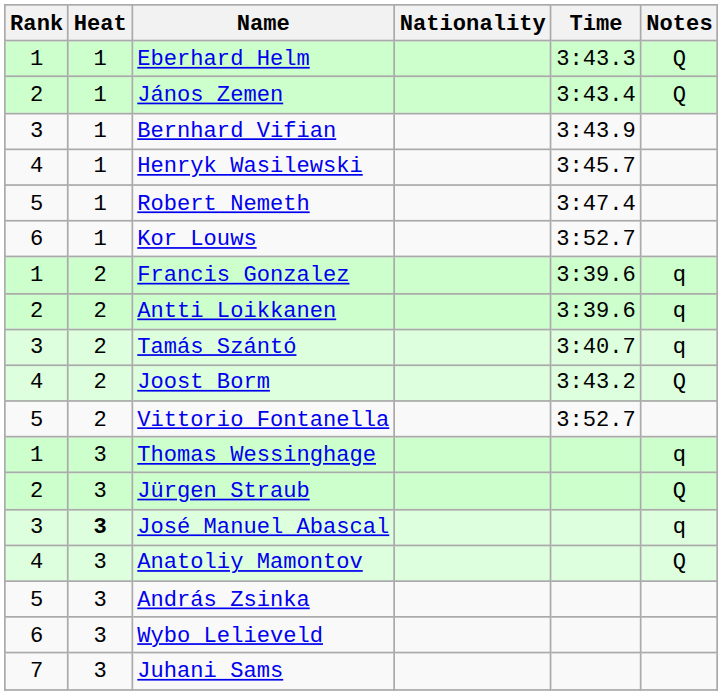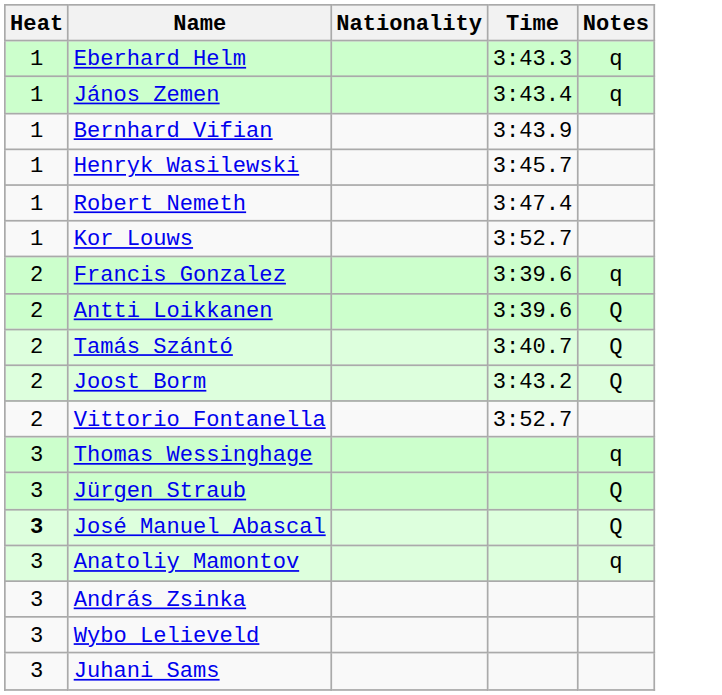 <table class="wikitable sortable" style="text-align:center">
 <tr>
-<th>Rank</th>
 <th>Heat</th>
 <th>Name</th>
 <th>Nationality</th>
 <th>Time</th>
 <th>Notes</th>
 </tr>
 <tr bgcolor=ccffcc>
 <td>1</td>
-<td>1</td>
 <td align="left"><a href='#'>Eberhard Helm</a></td>
 <td align=left></td>
 <td>3:43.3</td>
-<td>Q</td>
+<td>q</td>
 </tr>
 <tr bgcolor=ccffcc>
-<td>2</td>
 <td>1</td>
 <td align="left"><a href='#'>János Zemen</a></td>
 <td align=left></td>
 <td>3:43.4</td>
-<td>Q</td>
+<td>q</td>
 </tr>
 <tr>
-<td>3</td>
 <td>1</td>
 <td align="left"><a href='#'>Bernhard Vifian</a></td>
 <td align=left></td>
 <td>3:43.9</td>
 <td></td>
 </tr>
 <tr>
-<td>4</td>
 <td>1</td>
 <td align="left"><a href='#'>Henryk Wasilewski</a></td>
 <td align=left></td>
 <td>3:45.7</td>
 <td></td>
 </tr>
 <tr>
-<td>5</td>
 <td>1</td>
 <td align="left"><a href='#'>Robert Nemeth</a></td>
 <td align=left></td>
 <td>3:47.4</td>
 <td></td>
 </tr>
 <tr>
-<td>6</td>
 <td>1</td>
 <td align="left"><a href='#'>Kor Louws</a></td>
 <td align=left></td>
 <td>3:52.7</td>
 <td></td>
 </tr>
 <tr bgcolor=ccffcc>
-<td>1</td>
 <td>2</td>
 <td align="left"><a href='#'>Francis Gonzalez</a></td>
 <td align=left></td>
 <td>3:39.6</td>
 <td>q</td>
 </tr>
 <tr bgcolor=ccffcc>
 <td>2</td>
-<td>2</td>
 <td align="left"><a href='#'>Antti Loikkanen</a></td>
 <td align=left></td>
 <td>3:39.6</td>
-<td>q</td>
+<td>Q</td>
 </tr>
 <tr bgcolor=ddffdd>
-<td>3</td>
 <td>2</td>
 <td align="left"><a href='#'>Tamás Szántó</a></td>
 <td align=left></td>
 <td>3:40.7</td>
-<td>q</td>
+<td>Q</td>
 </tr>
 <tr bgcolor=ddffdd>
-<td>4</td>
 <td>2</td>
 <td align="left"><a href='#'>Joost Borm</a></td>
 <td align=left></td>
 <td>3:43.2</td>
 <td>Q</td>
 </tr>
 <tr>
-<td>5</td>
 <td>2</td>
 <td align="left"><a href='#'>Vittorio Fontanella</a></td>
 <td align=left></td>
 <td>3:52.7</td>
 <td></td>
 </tr>
 <tr bgcolor=ccffcc>
-<td>1</td>
 <td>3</td>
 <td align="left"><a href='#'>Thomas Wessinghage</a></td>
 <td align=left></td>
 <td></td>
 <td>q</td>
 </tr>
 <tr bgcolor=ccffcc>
-<td>2</td>
 <td>3</td>
 <td align="left"><a href='#'>Jürgen Straub</a></td>
 <td align=left></td>
 <td></td>
 <td>Q</td>
 </tr>
 <tr bgcolor=ddffdd>
-<td>3</td>
 <td><strong>3</strong></td>
 <td align="left"><a href='#'>José Manuel Abascal</a></td>
 <td align=left></td>
 <td></td>
-<td>q</td>
+<td>Q</td>
 </tr>
 <tr bgcolor=ddffdd>
-<td>4</td>
 <td>3</td>
 <td align="left"><a href='#'>Anatoliy Mamontov</a></td>
 <td align=left></td>
 <td></td>
-<td>Q</td>
+<td>q</td>
 </tr>
 <tr>
-<td>5</td>
 <td>3</td>
 <td align="left"><a href='#'>András Zsinka</a></td>
 <td align=left></td>
 <td></td>
 <td></td>
 </tr>
 <tr>
-<td>6</td>
 <td>3</td>
 <td align="left"><a href='#'>Wybo Lelieveld</a></td>
 <td align=left></td>
 <td></td>
 <td></td>
 </tr>
 <tr>
-<td>7</td>
 <td>3</td>
 <td align="left"><a href='#'>Juhani Sams</a></td>
 <td align=left></td>
 <td></td>
 <td></td>
 </tr>
 </table>
